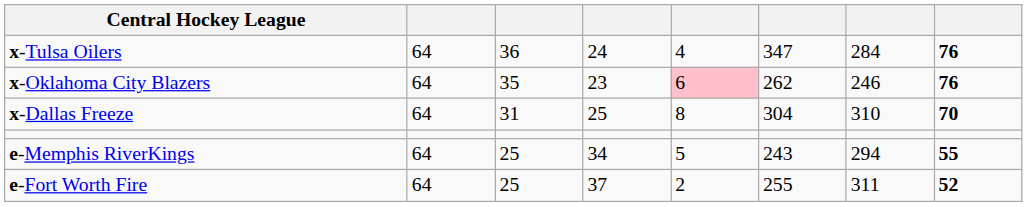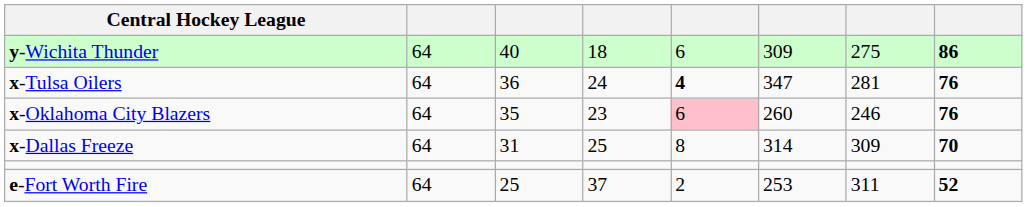 <table class="wikitable sortable">
 <tr>
 <th style="width:20em;" class="unsortable">Central Hockey League</th>
 <th style="width:4em;" class="unsortable"></th>
 <th style="width:4em;"></th>
 <th style="width:4em;"></th>
 <th style="width:4em;"></th>
 <th style="width:4em;"></th>
 <th style="width:4em;"></th>
 <th style="width:4em;"></th>
 </tr>
+<tr bgcolor="#ccffcc">
+<td><strong>y</strong>-<a href='#'>Wichita Thunder</a></td>
+<td>64</td>
+<td>40</td>
+<td>18</td>
+<td>6</td>
+<td>309</td>
+<td>275</td>
+<td><strong>86</strong></td>
+</tr>
 <tr>
 <td><strong>x</strong>-<a href='#'>Tulsa Oilers</a></td>
 <td>64</td>
 <td>36</td>
 <td>24</td>
-<td>4</td>
+<td><strong>4</strong></td>
 <td>347</td>
-<td>284</td>
+<td>281</td>
 <td><strong>76</strong></td>
 </tr>
 <tr>
 <td><strong>x</strong>-<a href='#'>Oklahoma City Blazers</a></td>
 <td>64</td>
 <td>35</td>
 <td>23</td>
 <td style="background: pink;">6</td>
-<td>262</td>
+<td>260</td>
 <td>246</td>
 <td><strong>76</strong></td>
 </tr>
 <tr>
 <td><strong>x</strong>-<a href='#'>Dallas Freeze</a></td>
 <td>64</td>
 <td>31</td>
 <td>25</td>
 <td>8</td>
-<td>304</td>
-<td>310</td>
+<td>314</td>
+<td>309</td>
 <td><strong>70</strong></td>
 </tr>
 <tr color="#cccccc">
 <td></td>
 <td></td>
 <td></td>
 <td></td>
 <td></td>
 <td></td>
 <td></td>
 <td></td>
 </tr>
 <tr>
-<td><strong>e</strong>-<a href='#'>Memphis RiverKings</a></td>
-<td>64</td>
-<td>25</td>
-<td>34</td>
-<td>5</td>
-<td>243</td>
-<td>294</td>
-<td><strong>55</strong></td>
-</tr>
-<tr>
 <td><strong>e</strong>-<a href='#'>Fort Worth Fire</a></td>
 <td>64</td>
 <td>25</td>
 <td>37</td>
 <td>2</td>
-<td>255</td>
+<td>253</td>
 <td>311</td>
 <td><strong>52</strong></td>
 </tr>
 </table>
